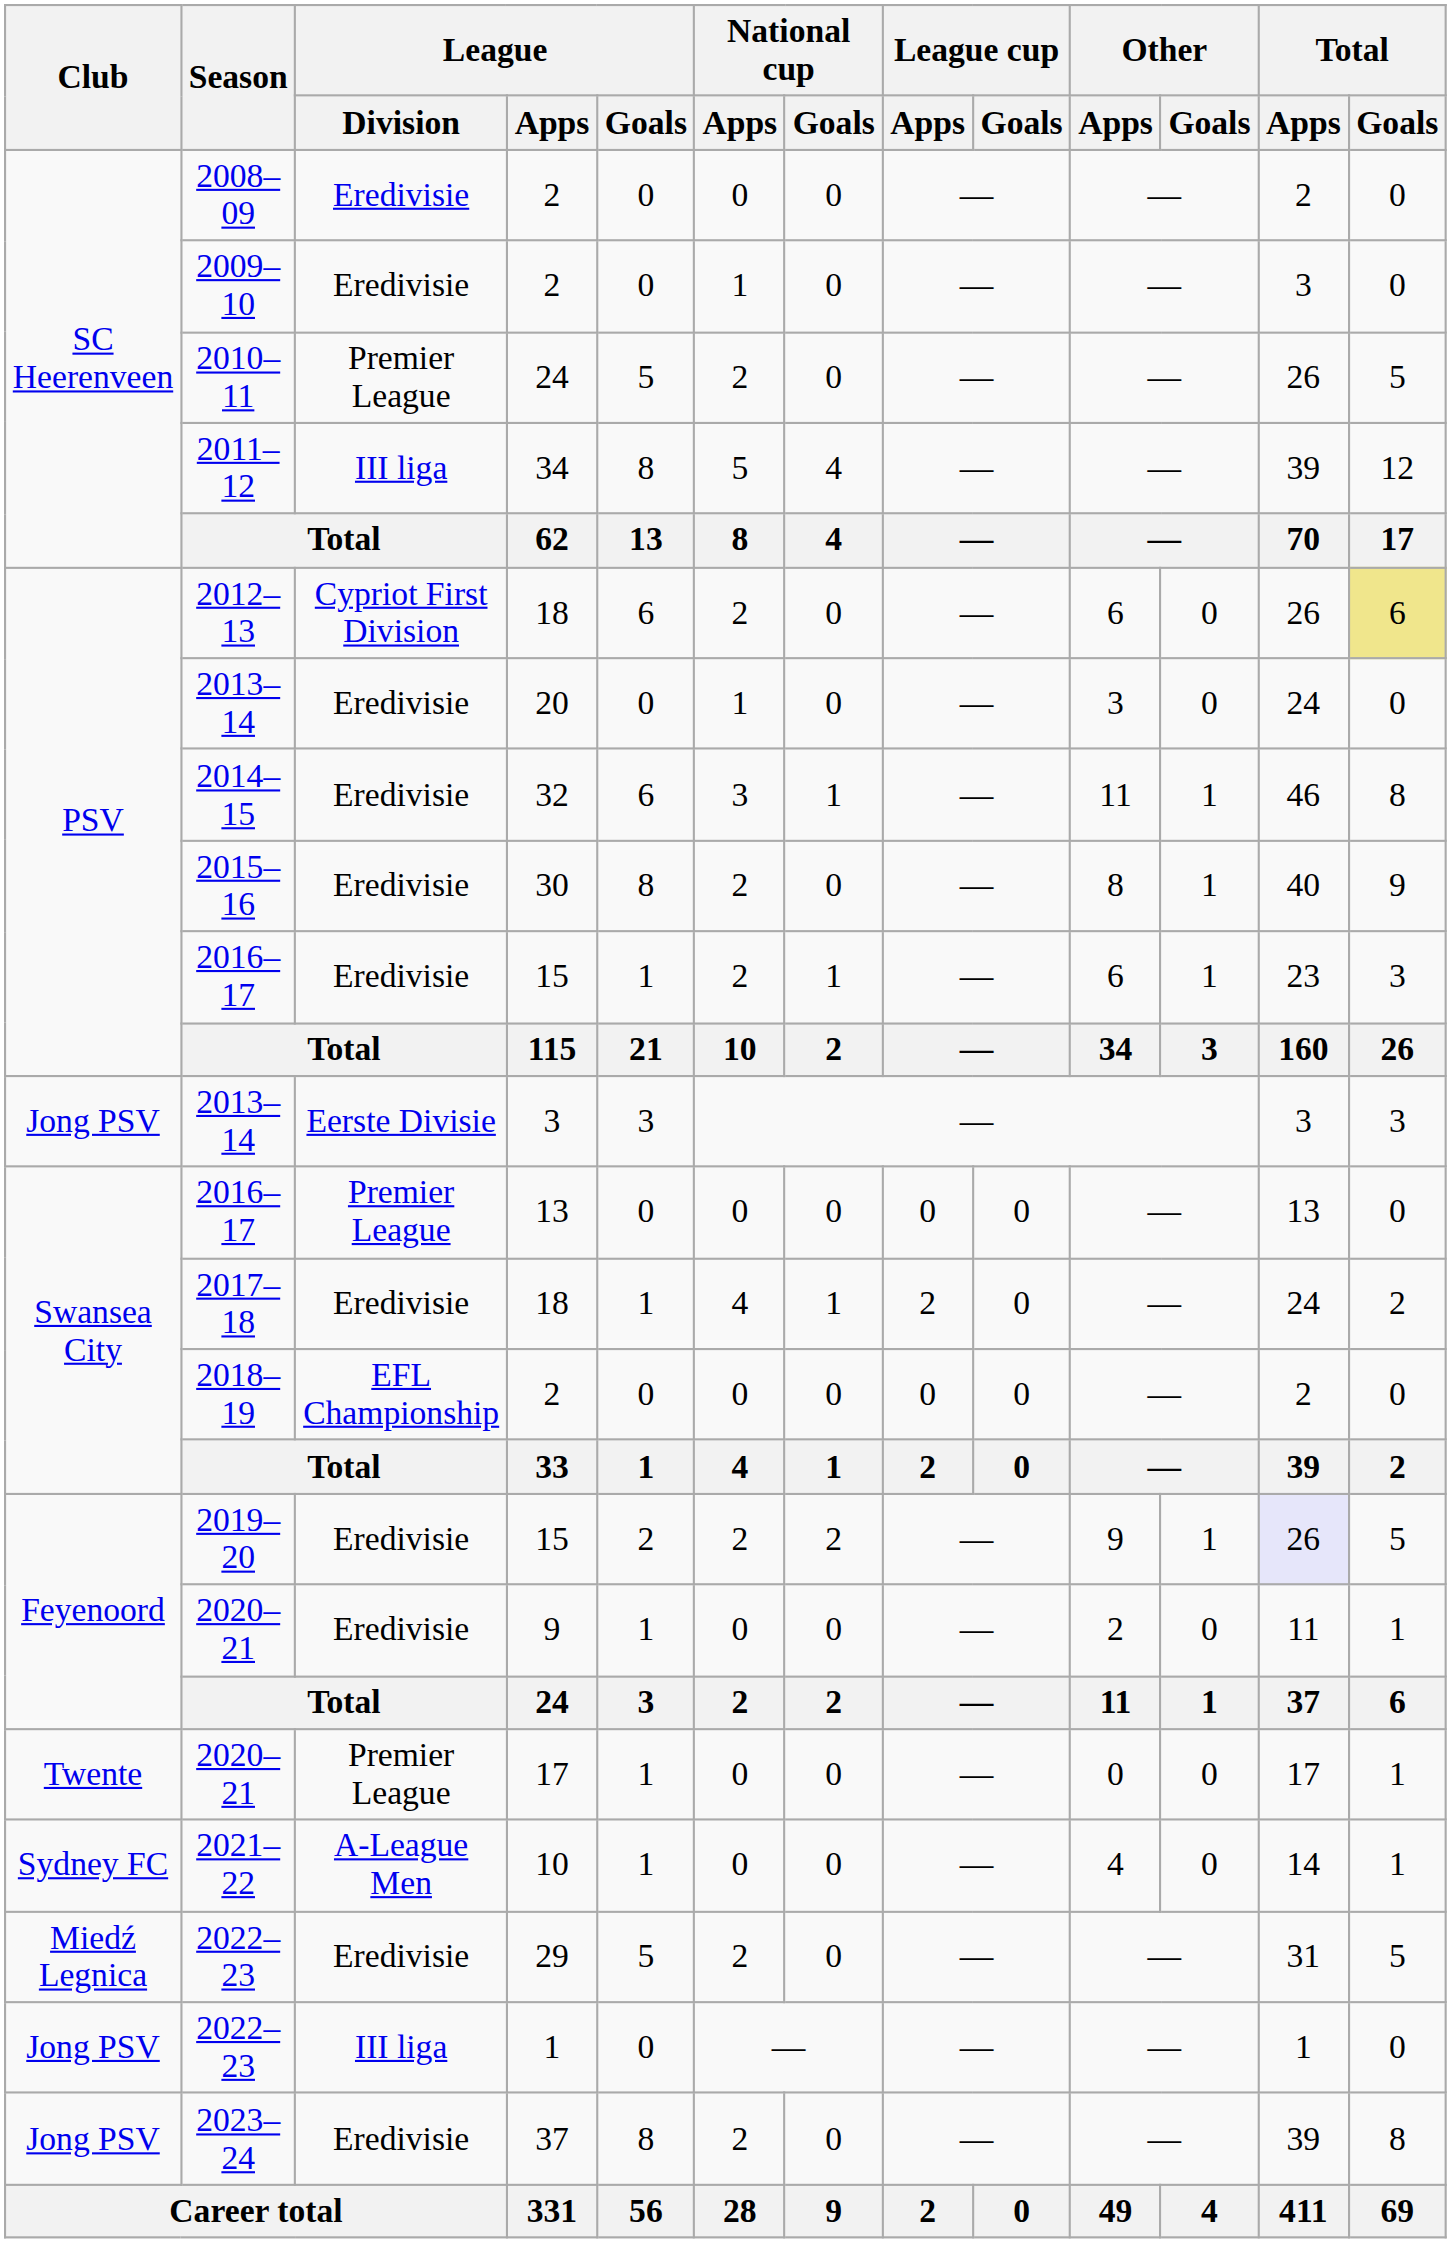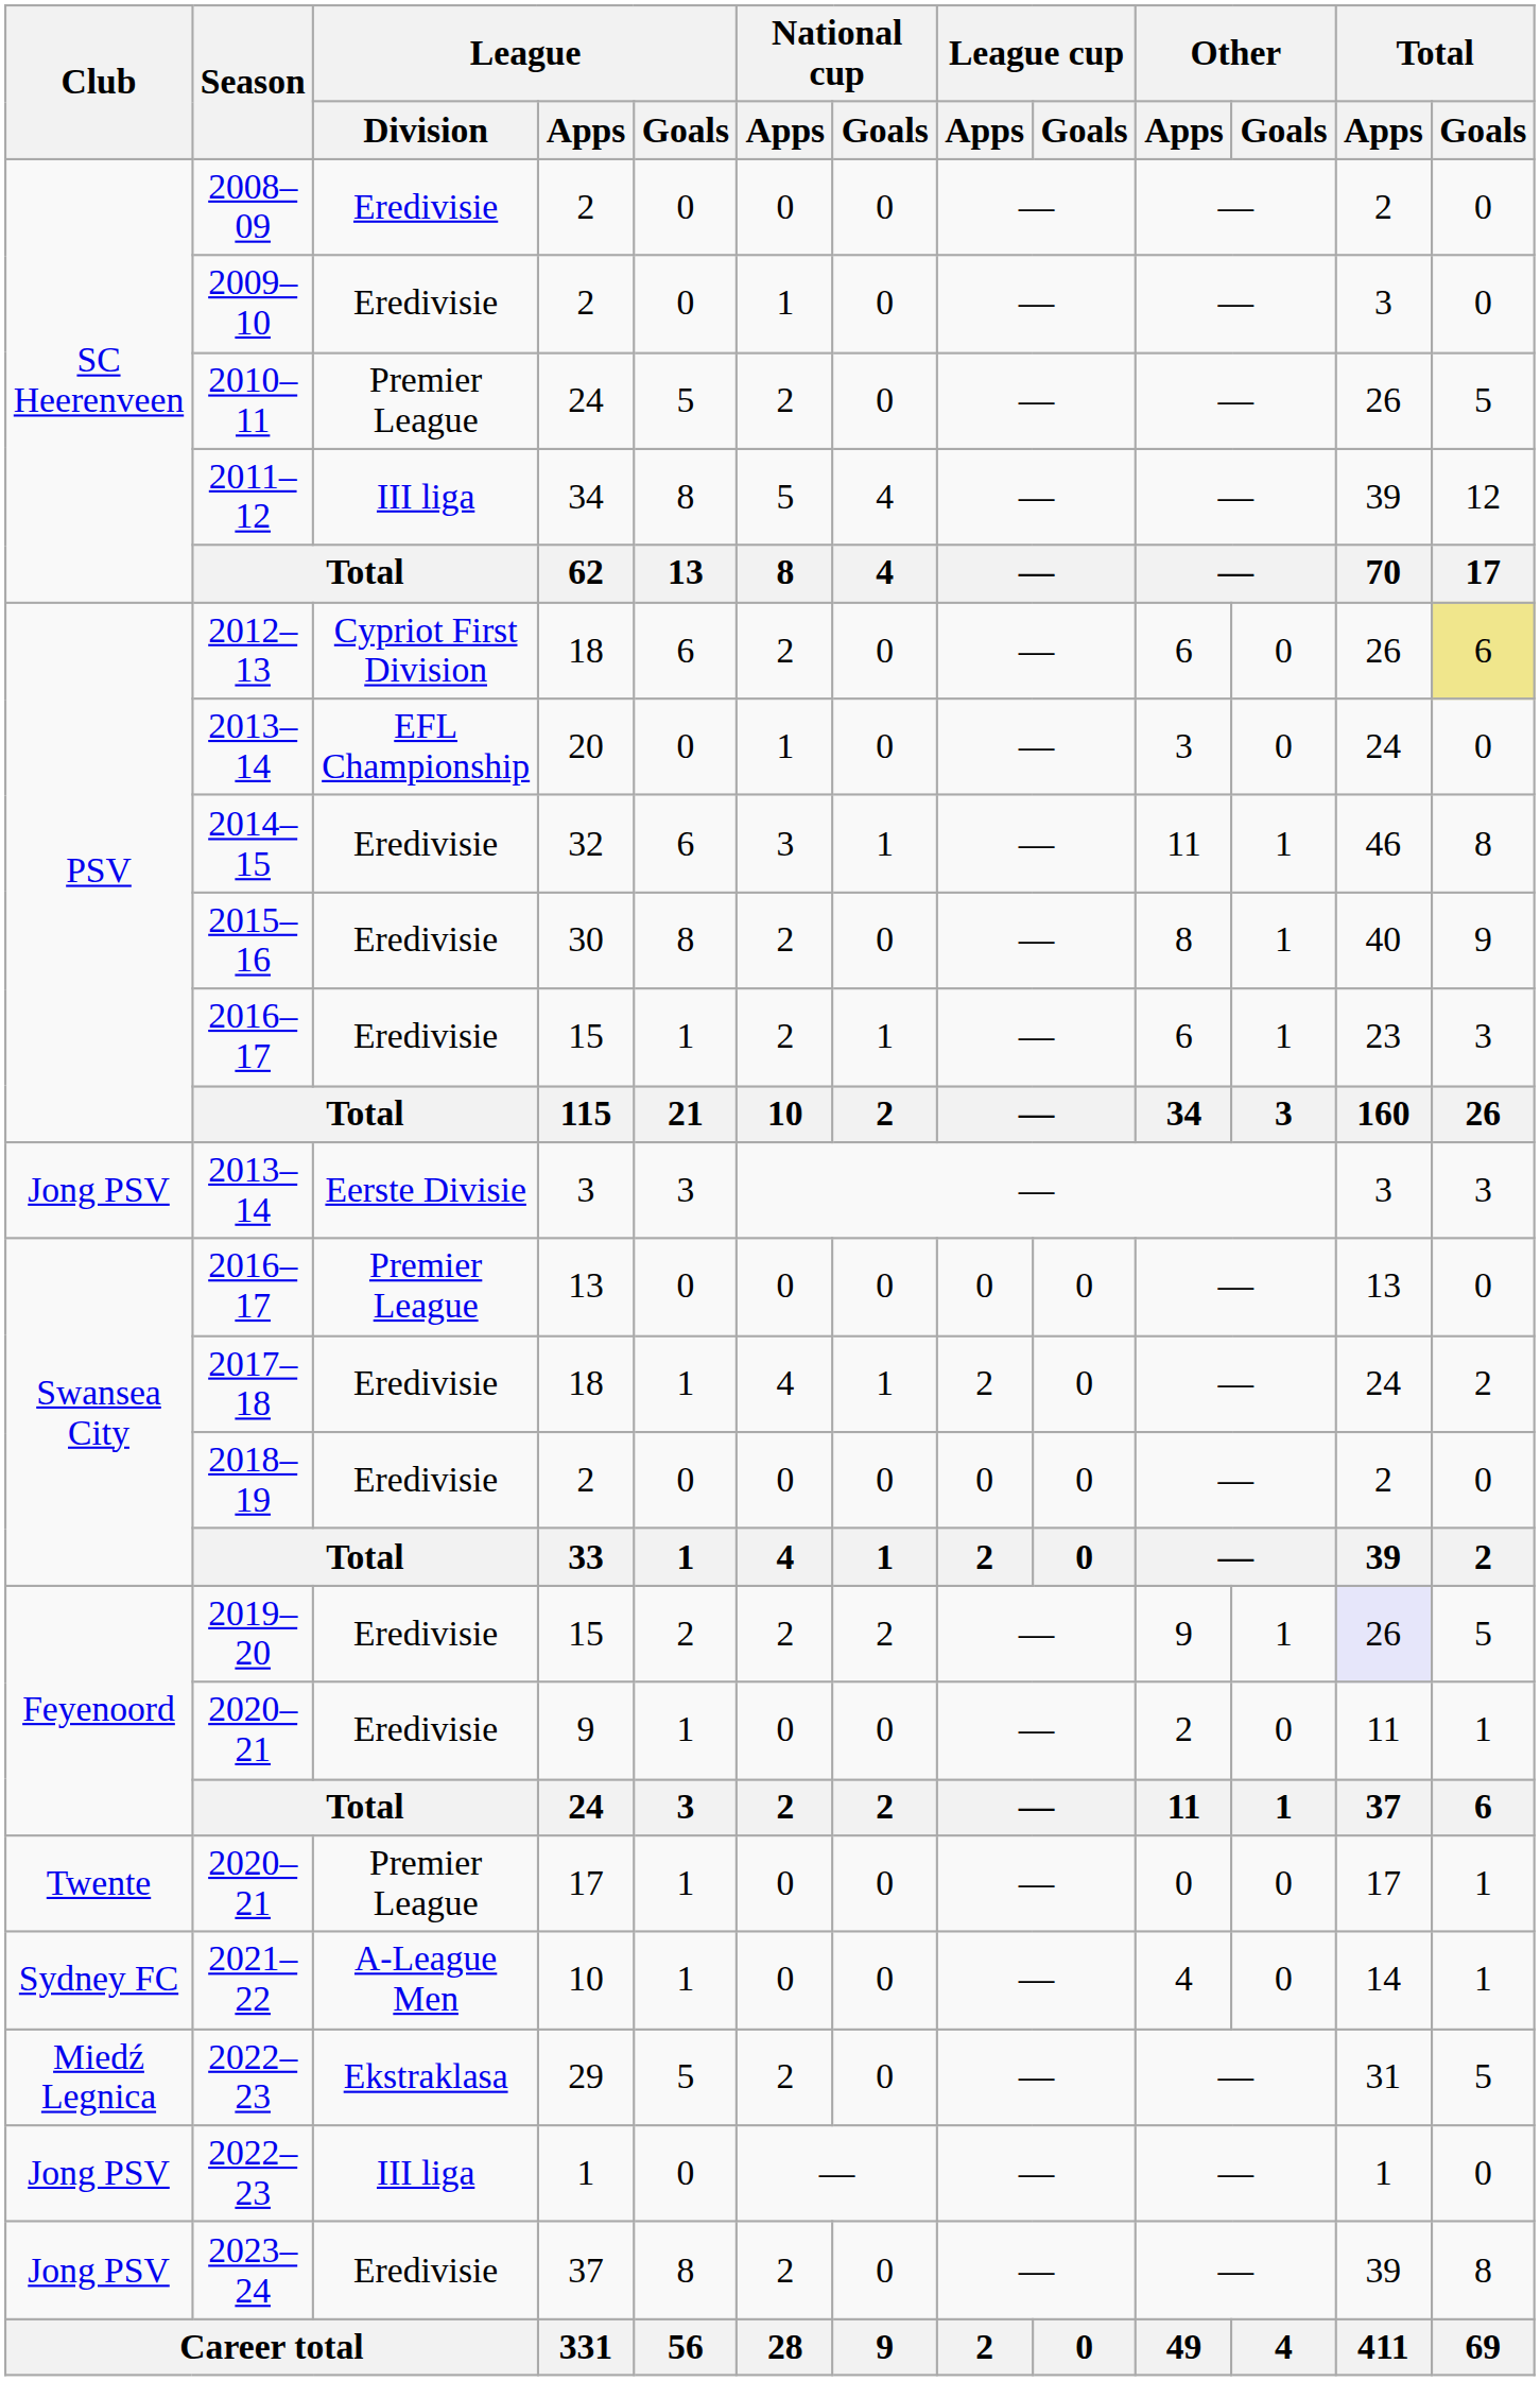 <table class="wikitable" style="text-align:center">
 <tr>
 <th rowspan=2>Club</th>
 <th rowspan=2>Season</th>
 <th colspan=3>League</th>
 <th colspan=2>National cup</th>
 <th colspan=2>League cup</th>
 <th colspan=2>Other</th>
 <th colspan=2>Total</th>
 </tr>
 <tr>
 <th>Division</th>
 <th>Apps</th>
 <th>Goals</th>
 <th>Apps</th>
 <th>Goals</th>
 <th>Apps</th>
 <th>Goals</th>
 <th>Apps</th>
 <th>Goals</th>
 <th>Apps</th>
 <th>Goals</th>
 </tr>
 <tr>
 <td rowspan=5><a href='#'>SC Heerenveen</a></td>
 <td><a href='#'>2008–09</a></td>
 <td><a href='#'>Eredivisie</a></td>
 <td>2</td>
 <td>0</td>
 <td>0</td>
 <td>0</td>
 <td colspan=2>—</td>
 <td colspan=2>—</td>
 <td>2</td>
 <td>0</td>
 </tr>
 <tr>
 <td><a href='#'>2009–10</a></td>
 <td>Eredivisie</td>
 <td>2</td>
 <td>0</td>
 <td>1</td>
 <td>0</td>
 <td colspan=2>—</td>
 <td colspan=2>—</td>
 <td>3</td>
 <td>0</td>
 </tr>
 <tr>
 <td><a href='#'>2010–11</a></td>
 <td>Premier League</td>
 <td>24</td>
 <td>5</td>
 <td>2</td>
 <td>0</td>
 <td colspan=2>—</td>
 <td colspan=2>—</td>
 <td>26</td>
 <td>5</td>
 </tr>
 <tr>
 <td><a href='#'>2011–12</a></td>
 <td><a href='#'>III liga</a></td>
 <td>34</td>
 <td>8</td>
 <td>5</td>
 <td>4</td>
 <td colspan=2>—</td>
 <td colspan=2>—</td>
 <td>39</td>
 <td>12</td>
 </tr>
 <tr>
 <th colspan=2>Total</th>
 <th>62</th>
 <th>13</th>
 <th>8</th>
 <th>4</th>
 <th colspan=2>—</th>
 <th colspan=2>—</th>
 <th>70</th>
 <th>17</th>
 </tr>
 <tr>
 <td rowspan=6><a href='#'>PSV</a></td>
 <td><a href='#'>2012–13</a></td>
 <td><a href='#'>Cypriot First Division</a></td>
 <td>18</td>
 <td>6</td>
 <td>2</td>
 <td>0</td>
 <td colspan=2>—</td>
 <td>6</td>
 <td>0</td>
 <td>26</td>
 <td style="background: khaki;">6</td>
 </tr>
 <tr>
 <td><a href='#'>2013–14</a></td>
-<td>Eredivisie</td>
+<td><a href='#'>EFL Championship</a></td>
 <td>20</td>
 <td>0</td>
 <td>1</td>
 <td>0</td>
 <td colspan=2>—</td>
 <td>3</td>
 <td>0</td>
 <td>24</td>
 <td>0</td>
 </tr>
 <tr>
 <td><a href='#'>2014–15</a></td>
 <td>Eredivisie</td>
 <td>32</td>
 <td>6</td>
 <td>3</td>
 <td>1</td>
 <td colspan=2>—</td>
 <td>11</td>
 <td>1</td>
 <td>46</td>
 <td>8</td>
 </tr>
 <tr>
 <td><a href='#'>2015–16</a></td>
 <td>Eredivisie</td>
 <td>30</td>
 <td>8</td>
 <td>2</td>
 <td>0</td>
 <td colspan=2>—</td>
 <td>8</td>
 <td>1</td>
 <td>40</td>
 <td>9</td>
 </tr>
 <tr>
 <td><a href='#'>2016–17</a></td>
 <td>Eredivisie</td>
 <td>15</td>
 <td>1</td>
 <td>2</td>
 <td>1</td>
 <td colspan=2>—</td>
 <td>6</td>
 <td>1</td>
 <td>23</td>
 <td>3</td>
 </tr>
 <tr>
 <th colspan=2>Total</th>
 <th>115</th>
 <th>21</th>
 <th>10</th>
 <th>2</th>
 <th colspan=2>—</th>
 <th>34</th>
 <th>3</th>
 <th>160</th>
 <th>26</th>
 </tr>
 <tr>
 <td><a href='#'>Jong PSV</a></td>
 <td><a href='#'>2013–14</a></td>
 <td><a href='#'>Eerste Divisie</a></td>
 <td>3</td>
 <td>3</td>
 <td colspan=6>—</td>
 <td>3</td>
 <td>3</td>
 </tr>
 <tr>
 <td rowspan=4><a href='#'>Swansea City</a></td>
 <td><a href='#'>2016–17</a></td>
 <td><a href='#'>Premier League</a></td>
 <td>13</td>
 <td>0</td>
 <td>0</td>
 <td>0</td>
 <td>0</td>
 <td>0</td>
 <td colspan=2>—</td>
 <td>13</td>
 <td>0</td>
 </tr>
 <tr>
 <td><a href='#'>2017–18</a></td>
 <td>Eredivisie</td>
 <td>18</td>
 <td>1</td>
 <td>4</td>
 <td>1</td>
 <td>2</td>
 <td>0</td>
 <td colspan=2>—</td>
 <td>24</td>
 <td>2</td>
 </tr>
 <tr>
 <td><a href='#'>2018–19</a></td>
-<td><a href='#'>EFL Championship</a></td>
+<td>Eredivisie</td>
 <td>2</td>
 <td>0</td>
 <td>0</td>
 <td>0</td>
 <td>0</td>
 <td>0</td>
 <td colspan=2>—</td>
 <td>2</td>
 <td>0</td>
 </tr>
 <tr>
 <th colspan=2>Total</th>
 <th>33</th>
 <th>1</th>
 <th>4</th>
 <th>1</th>
 <th>2</th>
 <th>0</th>
 <th colspan=2>—</th>
 <th>39</th>
 <th>2</th>
 </tr>
 <tr>
 <td rowspan="3"><a href='#'>Feyenoord</a></td>
 <td><a href='#'>2019–20</a></td>
 <td>Eredivisie</td>
 <td>15</td>
 <td>2</td>
 <td>2</td>
 <td>2</td>
 <td colspan=2>—</td>
 <td>9</td>
 <td>1</td>
 <td style="background: lavender;">26</td>
 <td>5</td>
 </tr>
 <tr>
 <td><a href='#'>2020–21</a></td>
 <td>Eredivisie</td>
 <td>9</td>
 <td>1</td>
 <td>0</td>
 <td>0</td>
 <td colspan=2>—</td>
 <td>2</td>
 <td>0</td>
 <td>11</td>
 <td>1</td>
 </tr>
 <tr>
 <th colspan=2>Total</th>
 <th>24</th>
 <th>3</th>
 <th>2</th>
 <th>2</th>
 <th colspan=2>—</th>
 <th>11</th>
 <th>1</th>
 <th>37</th>
 <th>6</th>
 </tr>
 <tr>
 <td><a href='#'>Twente</a></td>
 <td><a href='#'>2020–21</a></td>
 <td>Premier League</td>
 <td>17</td>
 <td>1</td>
 <td>0</td>
 <td>0</td>
 <td colspan="2">—</td>
 <td>0</td>
 <td>0</td>
 <td>17</td>
 <td>1</td>
 </tr>
 <tr>
 <td rowspan="1"><a href='#'>Sydney FC</a></td>
 <td><a href='#'>2021–22</a></td>
 <td><a href='#'>A-League Men</a></td>
 <td>10</td>
 <td>1</td>
 <td>0</td>
 <td>0</td>
 <td colspan="2">—</td>
 <td>4</td>
 <td>0</td>
 <td>14</td>
 <td>1</td>
 </tr>
 <tr>
 <td><a href='#'>Miedź Legnica</a></td>
 <td><a href='#'>2022–23</a></td>
-<td>Eredivisie</td>
+<td><a href='#'>Ekstraklasa</a></td>
 <td>29</td>
 <td>5</td>
 <td>2</td>
 <td>0</td>
 <td colspan="2">—</td>
 <td colspan="2">—</td>
 <td>31</td>
 <td>5</td>
 </tr>
 <tr>
 <td><a href='#'>Jong PSV</a></td>
 <td><a href='#'>2022–23</a></td>
 <td><a href='#'>III liga</a></td>
 <td>1</td>
 <td>0</td>
 <td colspan="2">—</td>
 <td colspan="2">—</td>
 <td colspan="2">—</td>
 <td>1</td>
 <td>0</td>
 </tr>
 <tr>
 <td><a href='#'>Jong PSV</a></td>
 <td><a href='#'>2023–24</a></td>
 <td>Eredivisie</td>
 <td>37</td>
 <td>8</td>
 <td>2</td>
 <td>0</td>
 <td colspan="2">—</td>
 <td colspan="2">—</td>
 <td>39</td>
 <td>8</td>
 </tr>
 <tr>
 <th colspan="3">Career total</th>
 <th>331</th>
 <th>56</th>
 <th>28</th>
 <th>9</th>
 <th>2</th>
 <th>0</th>
 <th>49</th>
 <th>4</th>
 <th>411</th>
 <th>69</th>
 </tr>
 </table>
